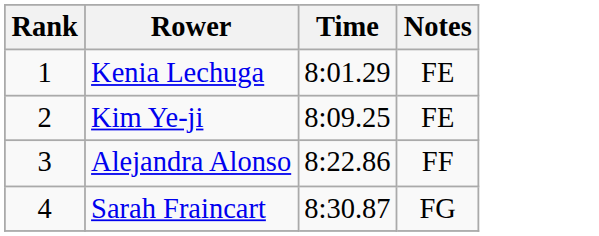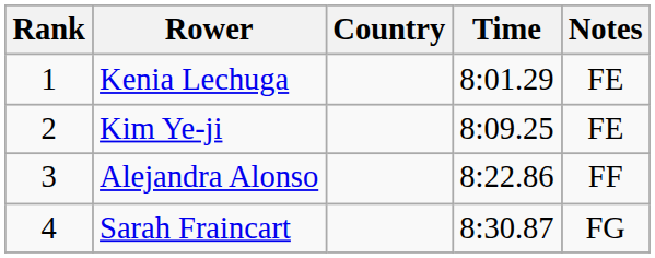 <table class="wikitable" style="text-align:center">
 <tr>
 <th>Rank</th>
 <th>Rower</th>
+<th>Country</th>
 <th>Time</th>
 <th>Notes</th>
 </tr>
 <tr>
 <td>1</td>
 <td align="left"><a href='#'>Kenia Lechuga</a></td>
+<td align="left"></td>
 <td>8:01.29</td>
 <td>FE</td>
 </tr>
 <tr>
 <td>2</td>
 <td align="left"><a href='#'>Kim Ye-ji</a></td>
+<td align="left"></td>
 <td>8:09.25</td>
 <td>FE</td>
 </tr>
 <tr>
 <td>3</td>
 <td align="left"><a href='#'>Alejandra Alonso</a></td>
+<td align="left"></td>
 <td>8:22.86</td>
 <td>FF</td>
 </tr>
 <tr>
 <td>4</td>
 <td align="left"><a href='#'>Sarah Fraincart</a></td>
+<td align="left"></td>
 <td>8:30.87</td>
 <td>FG</td>
 </tr>
 </table>
